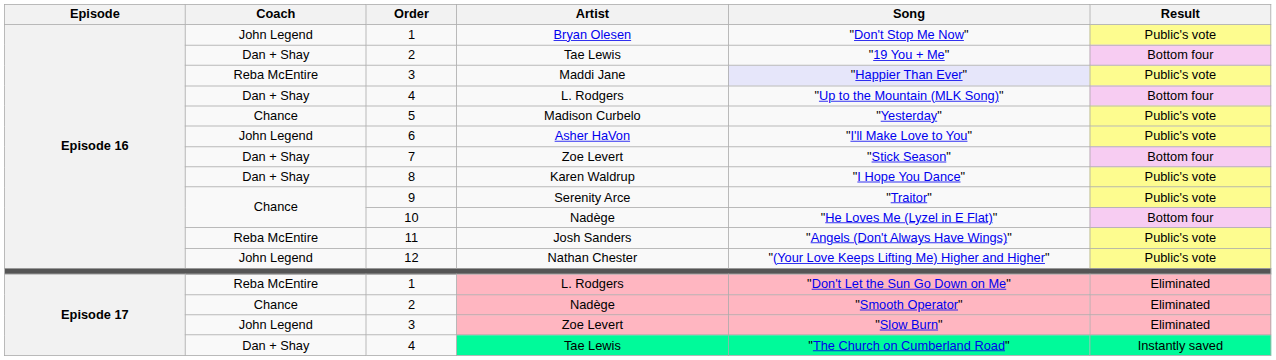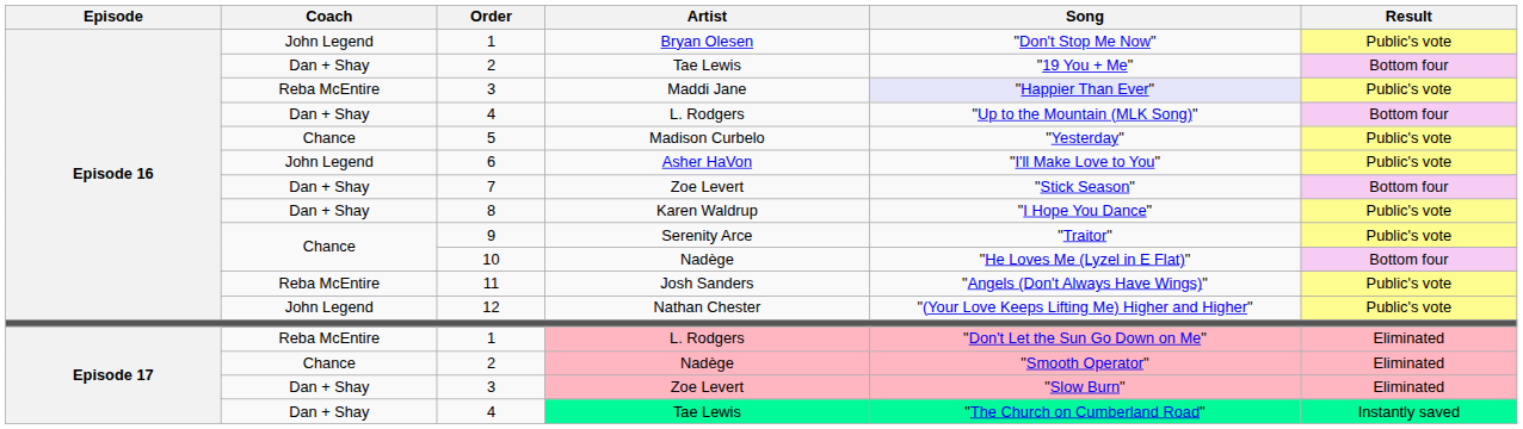 <table class="wikitable" style="text-align:center; width:100%">
 <tr>
 <th style="width:10%">Episode</th>
 <th style="width:10%">Coach</th>
 <th style="width:05%">Order</th>
 <th style="width:15%">Artist</th>
 <th style="width:20%">Song</th>
 <th style="width:10%">Result</th>
 </tr>
 <tr>
 <th scope="row" rowspan="12">Episode 16<br></th>
 <td>John Legend</td>
 <td>1</td>
 <td><a href='#'>Bryan Olesen</a></td>
 <td>"<a href='#'>Don't Stop Me Now</a>"</td>
 <td style="background:#fdfc8f">Public's vote</td>
 </tr>
 <tr>
 <td>Dan + Shay</td>
 <td>2</td>
 <td>Tae Lewis</td>
 <td>"<a href='#'>19 You + Me</a>"</td>
 <td style="background:#f7ccf2">Bottom four</td>
 </tr>
 <tr>
 <td>Reba McEntire</td>
 <td>3</td>
 <td>Maddi Jane</td>
 <td style="background: lavender;">"<a href='#'>Happier Than Ever</a>"</td>
 <td style="background:#fdfc8f">Public's vote</td>
 </tr>
 <tr>
 <td>Dan + Shay</td>
 <td>4</td>
 <td>L. Rodgers</td>
 <td>"<a href='#'>Up to the Mountain (MLK Song)</a>"</td>
 <td style="background:#f7ccf2">Bottom four</td>
 </tr>
 <tr>
 <td>Chance</td>
 <td>5</td>
 <td>Madison Curbelo</td>
 <td>"<a href='#'>Yesterday</a>"</td>
 <td style="background:#fdfc8f">Public's vote</td>
 </tr>
 <tr>
 <td>John Legend</td>
 <td>6</td>
 <td><a href='#'>Asher HaVon</a></td>
 <td>"<a href='#'>I'll Make Love to You</a>"</td>
 <td style="background:#fdfc8f">Public's vote</td>
 </tr>
 <tr>
 <td>Dan + Shay</td>
 <td>7</td>
 <td>Zoe Levert</td>
 <td>"<a href='#'>Stick Season</a>"</td>
 <td style="background:#f7ccf2">Bottom four</td>
 </tr>
 <tr>
 <td>Dan + Shay</td>
 <td>8</td>
 <td>Karen Waldrup</td>
 <td>"<a href='#'>I Hope You Dance</a>"</td>
 <td style="background:#fdfc8f">Public's vote</td>
 </tr>
 <tr>
 <td rowspan="2">Chance</td>
 <td>9</td>
 <td>Serenity Arce</td>
 <td>"<a href='#'>Traitor</a>"</td>
 <td style="background:#fdfc8f">Public's vote</td>
 </tr>
 <tr>
 <td>10</td>
 <td>Nadège</td>
 <td>"<a href='#'>He Loves Me (Lyzel in E Flat)</a>"</td>
 <td style="background:#f7ccf2">Bottom four</td>
 </tr>
 <tr>
 <td>Reba McEntire</td>
 <td>11</td>
 <td>Josh Sanders</td>
 <td>"<a href='#'>Angels (Don't Always Have Wings)</a>"</td>
 <td style="background:#fdfc8f">Public's vote</td>
 </tr>
 <tr>
 <td>John Legend</td>
 <td>12</td>
 <td>Nathan Chester</td>
 <td>"<a href='#'>(Your Love Keeps Lifting Me) Higher and Higher</a>"</td>
 <td style="background:#fdfc8f">Public's vote</td>
 </tr>
 <tr>
 <td colspan="8" style="background:#555"></td>
 </tr>
 <tr>
 <th rowspan="4" scope="row">Episode 17<br></th>
 <td>Reba McEntire</td>
 <td>1</td>
 <td style="background:lightpink">L. Rodgers</td>
 <td style="background:lightpink">"<a href='#'>Don't Let the Sun Go Down on Me</a>"</td>
 <td style="background:lightpink">Eliminated</td>
 </tr>
 <tr>
 <td>Chance</td>
 <td>2</td>
 <td style="background:lightpink">Nadège</td>
 <td style="background:lightpink">"<a href='#'>Smooth Operator</a>"</td>
 <td style="background:lightpink">Eliminated</td>
 </tr>
 <tr>
-<td>John Legend</td>
+<td>Dan + Shay</td>
 <td>3</td>
 <td style="background:lightpink">Zoe Levert</td>
 <td style="background:lightpink">"<a href='#'>Slow Burn</a>"</td>
 <td style="background:lightpink">Eliminated</td>
 </tr>
 <tr>
 <td>Dan + Shay</td>
 <td>4</td>
 <td style="background:#00fa9a">Tae Lewis</td>
 <td style="background:#00fa9a">"<a href='#'>The Church on Cumberland Road</a>"</td>
 <td style="background:#00fa9a">Instantly saved</td>
 </tr>
 </table>
